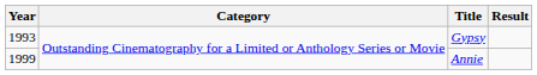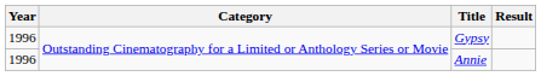 <table class="wikitable">
 <tr>
 <th>Year</th>
 <th>Category</th>
 <th>Title</th>
 <th>Result</th>
 </tr>
 <tr>
-<td>1993</td>
+<td>1996</td>
 <td rowspan=2><a href='#'>Outstanding Cinematography for a Limited or Anthology Series or Movie</a></td>
 <td><em><a href='#'>Gypsy</a></em></td>
 <td></td>
 </tr>
 <tr>
-<td>1999</td>
+<td>1996</td>
 <td><em><a href='#'>Annie</a></em></td>
 <td></td>
 </tr>
 </table>
